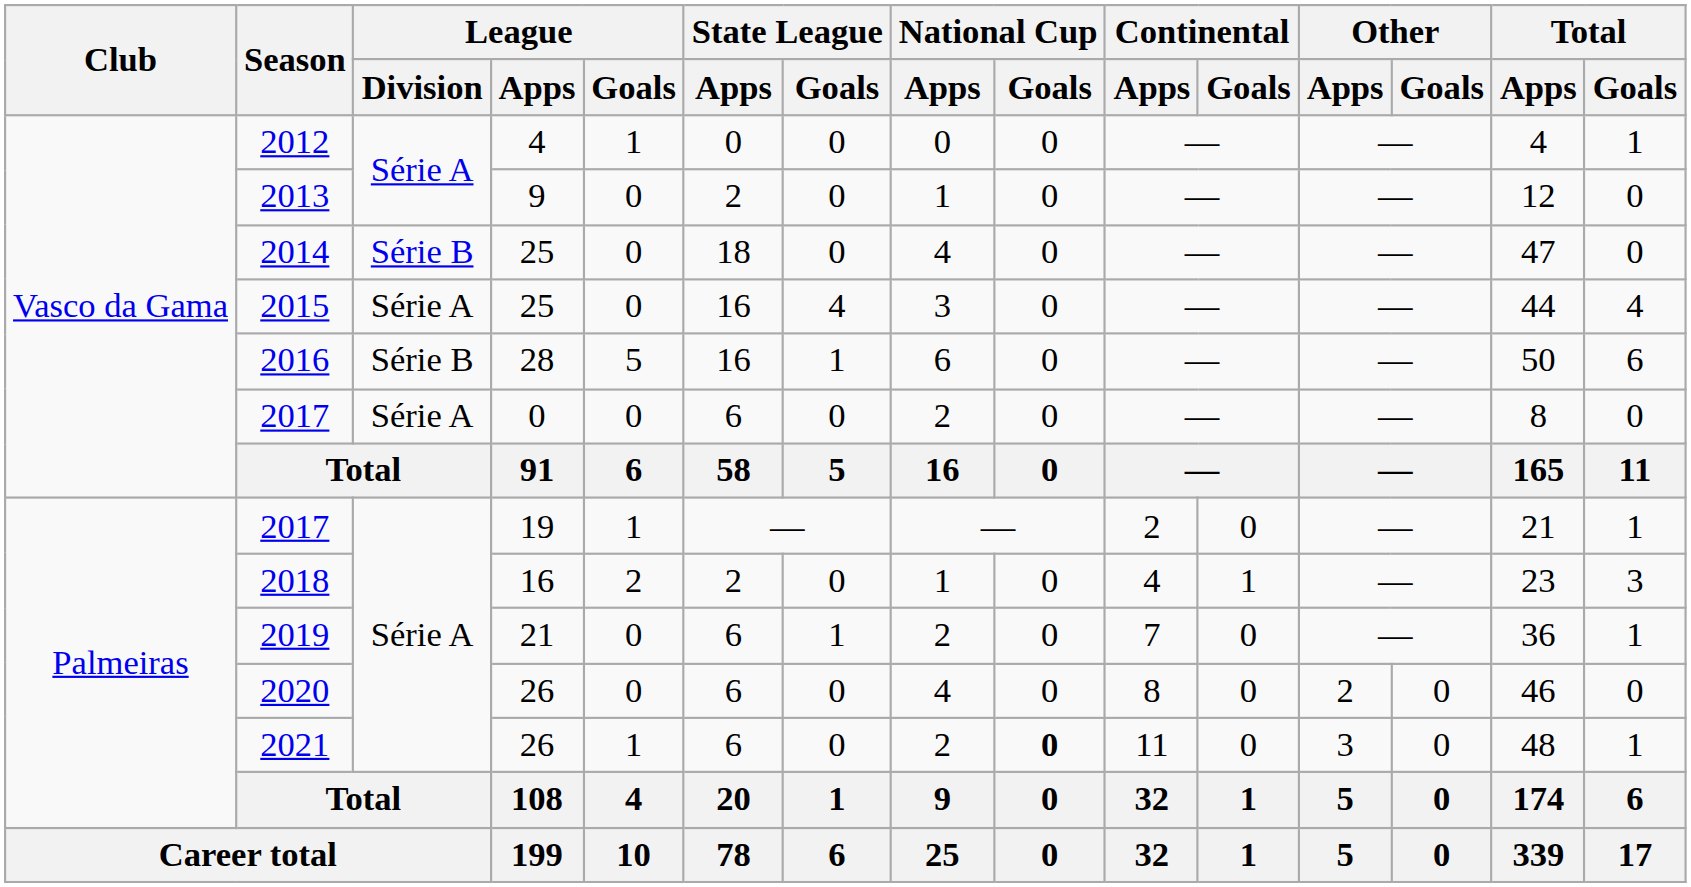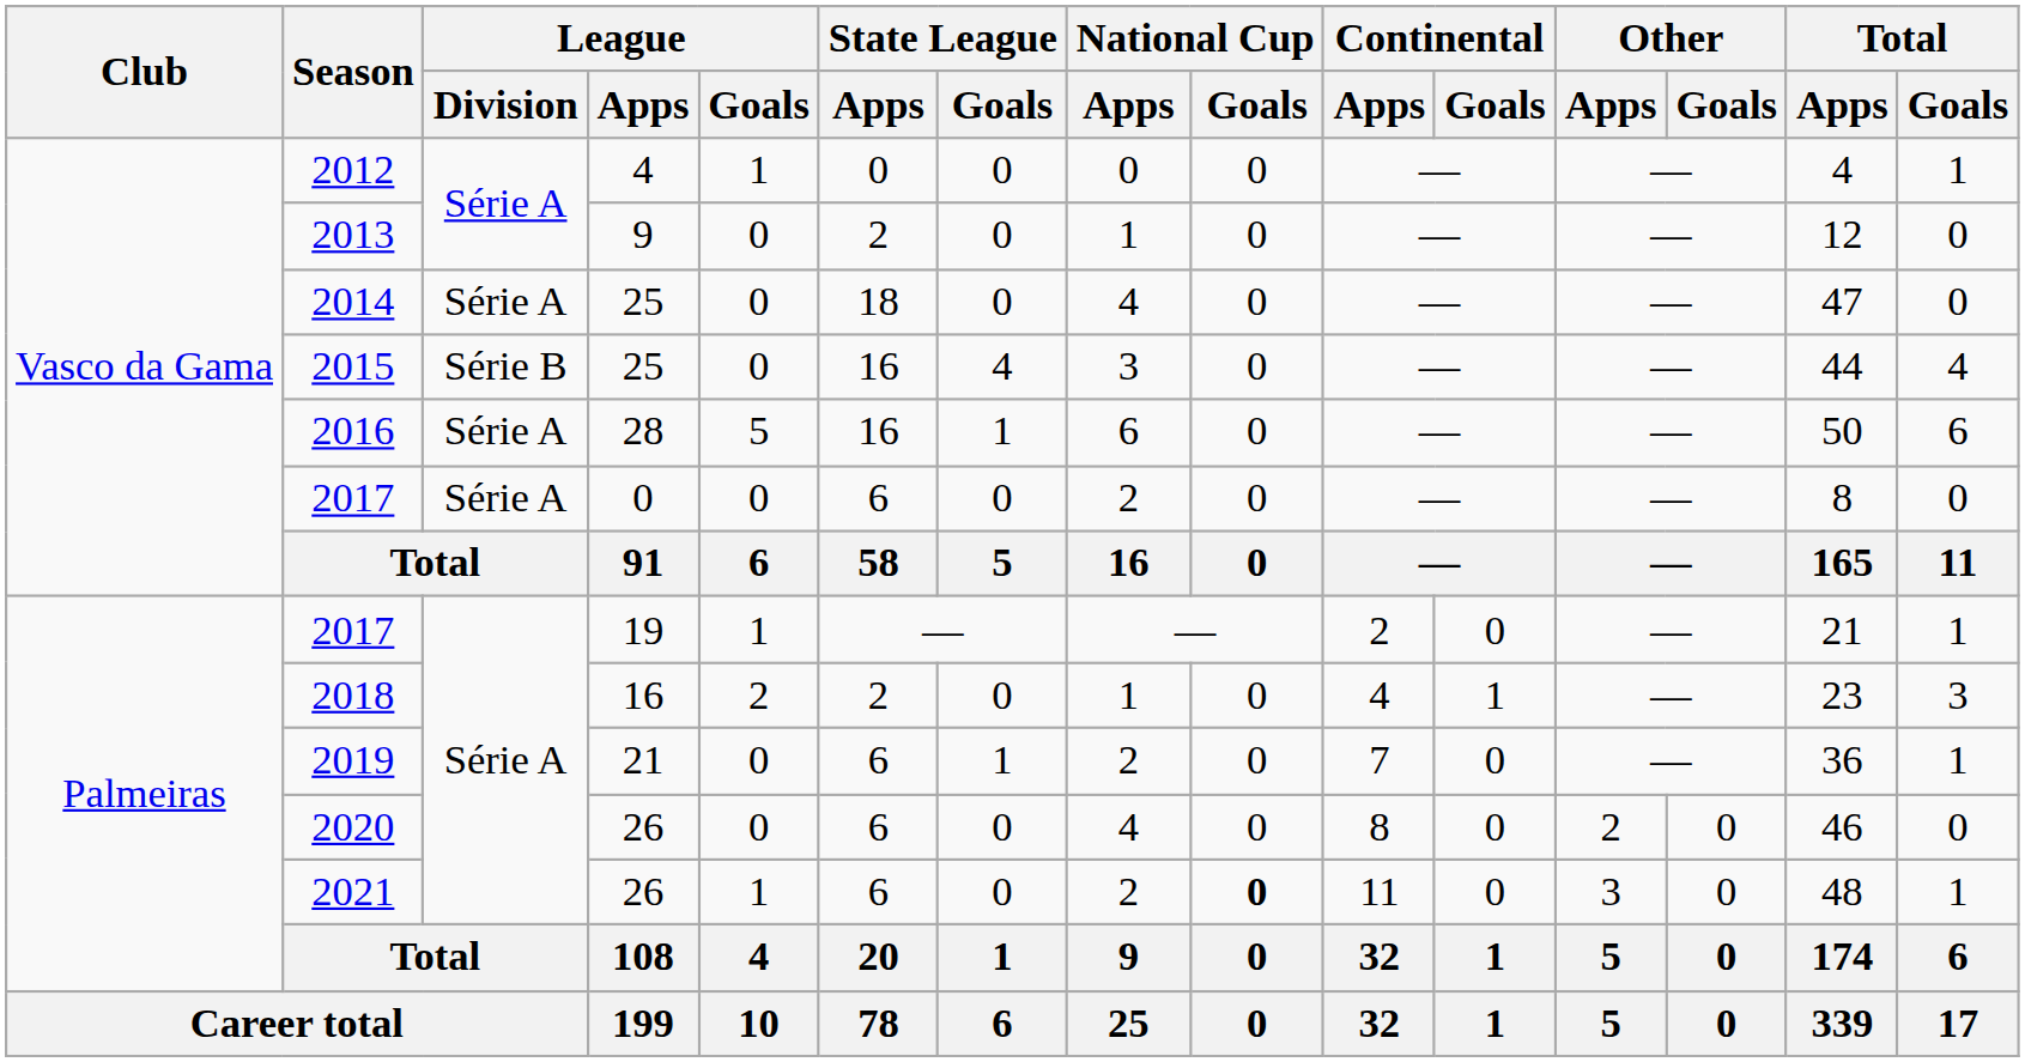 <table class="wikitable" style="text-align: center;">
 <tr>
 <th rowspan="2">Club</th>
 <th rowspan="2">Season</th>
 <th colspan="3">League</th>
 <th colspan="2">State League</th>
 <th colspan="2">National Cup</th>
 <th colspan="2">Continental</th>
 <th colspan="2">Other</th>
 <th colspan="2">Total</th>
 </tr>
 <tr>
 <th>Division</th>
 <th>Apps</th>
 <th>Goals</th>
 <th>Apps</th>
 <th>Goals</th>
 <th>Apps</th>
 <th>Goals</th>
 <th>Apps</th>
 <th>Goals</th>
 <th>Apps</th>
 <th>Goals</th>
 <th>Apps</th>
 <th>Goals</th>
 </tr>
 <tr>
 <td rowspan="7" valign="center"><a href='#'>Vasco da Gama</a></td>
 <td><a href='#'>2012</a></td>
 <td rowspan="2"><a href='#'>Série A</a></td>
 <td>4</td>
 <td>1</td>
 <td>0</td>
 <td>0</td>
 <td>0</td>
 <td>0</td>
 <td colspan="2">—</td>
 <td colspan="2">—</td>
 <td>4</td>
 <td>1</td>
 </tr>
 <tr>
 <td><a href='#'>2013</a></td>
 <td>9</td>
 <td>0</td>
 <td>2</td>
 <td>0</td>
 <td>1</td>
 <td>0</td>
 <td colspan="2">—</td>
 <td colspan="2">—</td>
 <td>12</td>
 <td>0</td>
 </tr>
 <tr>
 <td><a href='#'>2014</a></td>
-<td><a href='#'>Série B</a></td>
+<td>Série A</td>
 <td>25</td>
 <td>0</td>
 <td>18</td>
 <td>0</td>
 <td>4</td>
 <td>0</td>
 <td colspan="2">—</td>
 <td colspan="2">—</td>
 <td>47</td>
 <td>0</td>
 </tr>
 <tr>
 <td><a href='#'>2015</a></td>
-<td>Série A</td>
+<td>Série B</td>
 <td>25</td>
 <td>0</td>
 <td>16</td>
 <td>4</td>
 <td>3</td>
 <td>0</td>
 <td colspan="2">—</td>
 <td colspan="2">—</td>
 <td>44</td>
 <td>4</td>
 </tr>
 <tr>
 <td><a href='#'>2016</a></td>
-<td>Série B</td>
+<td>Série A</td>
 <td>28</td>
 <td>5</td>
 <td>16</td>
 <td>1</td>
 <td>6</td>
 <td>0</td>
 <td colspan="2">—</td>
 <td colspan="2">—</td>
 <td>50</td>
 <td>6</td>
 </tr>
 <tr>
 <td><a href='#'>2017</a></td>
 <td>Série A</td>
 <td>0</td>
 <td>0</td>
 <td>6</td>
 <td>0</td>
 <td>2</td>
 <td>0</td>
 <td colspan="2">—</td>
 <td colspan="2">—</td>
 <td>8</td>
 <td>0</td>
 </tr>
 <tr>
 <th colspan="2">Total</th>
 <th>91</th>
 <th>6</th>
 <th>58</th>
 <th>5</th>
 <th>16</th>
 <th>0</th>
 <th colspan="2">—</th>
 <th colspan="2">—</th>
 <th>165</th>
 <th>11</th>
 </tr>
 <tr>
 <td rowspan="6" valign="center"><a href='#'>Palmeiras</a></td>
 <td><a href='#'>2017</a></td>
 <td rowspan="5">Série A</td>
 <td>19</td>
 <td>1</td>
 <td colspan="2">—</td>
 <td colspan="2">—</td>
 <td>2</td>
 <td>0</td>
 <td colspan="2">—</td>
 <td>21</td>
 <td>1</td>
 </tr>
 <tr>
 <td><a href='#'>2018</a></td>
 <td>16</td>
 <td>2</td>
 <td>2</td>
 <td>0</td>
 <td>1</td>
 <td>0</td>
 <td>4</td>
 <td>1</td>
 <td colspan="2">—</td>
 <td>23</td>
 <td>3</td>
 </tr>
 <tr>
 <td><a href='#'>2019</a></td>
 <td>21</td>
 <td>0</td>
 <td>6</td>
 <td>1</td>
 <td>2</td>
 <td>0</td>
 <td>7</td>
 <td>0</td>
 <td colspan="2">—</td>
 <td>36</td>
 <td>1</td>
 </tr>
 <tr>
 <td><a href='#'>2020</a></td>
 <td>26</td>
 <td>0</td>
 <td>6</td>
 <td>0</td>
 <td>4</td>
 <td>0</td>
 <td>8</td>
 <td>0</td>
 <td>2</td>
 <td>0</td>
 <td>46</td>
 <td>0</td>
 </tr>
 <tr>
 <td><a href='#'>2021</a></td>
 <td>26</td>
 <td>1</td>
 <td>6</td>
 <td>0</td>
 <td>2</td>
 <td><strong>0</strong></td>
 <td>11</td>
 <td>0</td>
 <td>3</td>
 <td>0</td>
 <td>48</td>
 <td>1</td>
 </tr>
 <tr>
 <th colspan="2">Total</th>
 <th>108</th>
 <th>4</th>
 <th>20</th>
 <th>1</th>
 <th>9</th>
 <th>0</th>
 <th>32</th>
 <th>1</th>
 <th>5</th>
 <th>0</th>
 <th>174</th>
 <th>6</th>
 </tr>
 <tr>
 <th colspan="3">Career total</th>
 <th>199</th>
 <th>10</th>
 <th>78</th>
 <th>6</th>
 <th>25</th>
 <th>0</th>
 <th>32</th>
 <th>1</th>
 <th>5</th>
 <th>0</th>
 <th>339</th>
 <th>17</th>
 </tr>
 </table>
